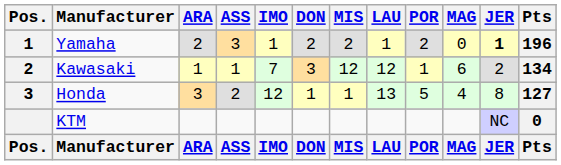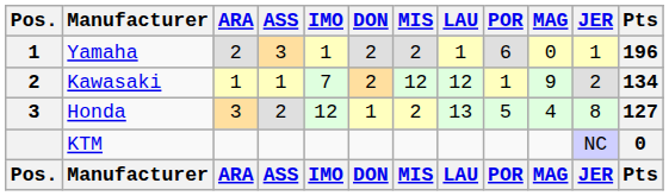 <table class="wikitable" style="font-size: 85%; text-align: center">
 <tr valign="top">
 <th valign="middle">Pos.</th>
 <th valign="middle">Manufacturer</th>
 <th><a href='#'>ARA</a><br></th>
 <th><a href='#'>ASS</a><br></th>
 <th><a href='#'>IMO</a><br></th>
 <th><a href='#'>DON</a><br></th>
 <th><a href='#'>MIS</a><br></th>
 <th><a href='#'>LAU</a><br></th>
 <th><a href='#'>POR</a><br></th>
 <th><a href='#'>MAG</a><br></th>
 <th><a href='#'>JER</a><br></th>
 <th valign="middle">Pts</th>
 </tr>
 <tr>
 <th>1</th>
 <td align=left> <a href='#'>Yamaha</a></td>
 <td style="background:#dfdfdf;">2</td>
 <td style="background:#ffdf9f;">3</td>
 <td style="background:#ffffbf;">1</td>
 <td style="background:#dfdfdf;">2</td>
 <td style="background:#dfdfdf;">2</td>
 <td style="background:#ffffbf;">1</td>
-<td style="background:#dfdfdf;">2</td>
+<td style="background:#dfdfdf;">6</td>
 <td style="background:#ffffbf;">0</td>
-<td style="background:#ffffbf;"><strong>1</strong></td>
+<td style="background:#ffffbf;">1</td>
 <th>196</th>
 </tr>
 <tr>
 <th>2</th>
 <td align=left> <a href='#'>Kawasaki</a></td>
 <td style="background:#ffffbf;">1</td>
 <td style="background:#ffffbf;">1</td>
 <td style="background:#dfffdf;">7</td>
-<td style="background:#ffdf9f;">3</td>
+<td style="background:#ffdf9f;">2</td>
 <td style="background:#dfffdf;">12</td>
 <td style="background:#dfffdf;">12</td>
 <td style="background:#ffffbf;">1</td>
-<td style="background:#dfffdf;">6</td>
+<td style="background:#dfffdf;">9</td>
 <td style="background:#dfdfdf;">2</td>
 <th>134</th>
 </tr>
 <tr>
 <th>3</th>
 <td align=left> <a href='#'>Honda</a></td>
 <td style="background:#ffdf9f;">3</td>
 <td style="background:#dfdfdf;">2</td>
 <td style="background:#dfffdf;">12</td>
 <td style="background:#ffffbf;">1</td>
-<td style="background:#ffffbf;">1</td>
+<td style="background:#ffffbf;">2</td>
 <td style="background:#dfffdf;">13</td>
 <td style="background:#dfffdf;">5</td>
 <td style="background:#dfffdf;">4</td>
 <td style="background:#dfffdf;">8</td>
 <th>127</th>
 </tr>
 <tr>
 <th></th>
 <td align=left> <a href='#'>KTM</a></td>
 <td></td>
 <td></td>
 <td></td>
 <td></td>
 <td></td>
 <td></td>
 <td></td>
 <td></td>
 <td style="background:#cfcfff;">NC</td>
 <th>0</th>
 </tr>
 <tr valign="top">
 <th valign="middle">Pos.</th>
 <th valign="middle">Manufacturer</th>
 <th><a href='#'>ARA</a><br></th>
 <th><a href='#'>ASS</a><br></th>
 <th><a href='#'>IMO</a><br></th>
 <th><a href='#'>DON</a><br></th>
 <th><a href='#'>MIS</a><br></th>
 <th><a href='#'>LAU</a><br></th>
 <th><a href='#'>POR</a><br></th>
 <th><a href='#'>MAG</a><br></th>
 <th><a href='#'>JER</a><br></th>
 <th valign="middle">Pts</th>
 </tr>
 </table>
